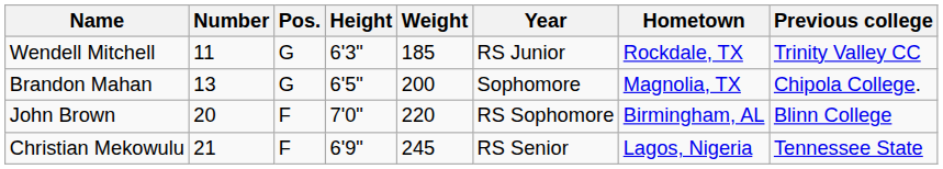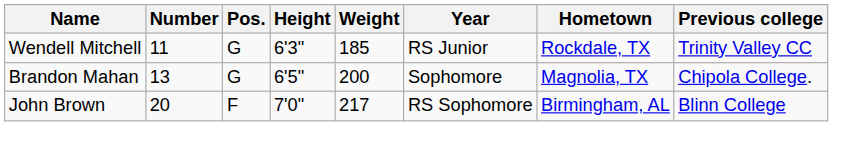 <table class="wikitable sortable" border="1">
 <tr>
 <th>Name</th>
 <th>Number</th>
 <th>Pos.</th>
 <th>Height</th>
 <th>Weight</th>
 <th>Year</th>
 <th>Hometown</th>
 <th class="unsortable">Previous college</th>
 </tr>
 <tr>
 <td>Wendell Mitchell</td>
 <td>11</td>
 <td>G</td>
 <td>6'3"</td>
 <td>185</td>
 <td>RS Junior</td>
 <td><a href='#'>Rockdale, TX</a></td>
 <td><a href='#'>Trinity Valley CC</a></td>
 </tr>
 <tr>
 <td>Brandon Mahan</td>
 <td>13</td>
 <td>G</td>
 <td>6'5"</td>
 <td>200</td>
 <td>Sophomore</td>
 <td><a href='#'>Magnolia, TX</a></td>
 <td><a href='#'>Chipola College</a>.</td>
 </tr>
 <tr>
 <td>John Brown</td>
 <td>20</td>
 <td>F</td>
 <td>7'0"</td>
-<td>220</td>
+<td>217</td>
 <td>RS Sophomore</td>
 <td><a href='#'>Birmingham, AL</a></td>
 <td><a href='#'>Blinn College</a></td>
 </tr>
-<tr>
-<td>Christian Mekowulu</td>
-<td>21</td>
-<td>F</td>
-<td>6'9"</td>
-<td>245</td>
-<td>RS Senior</td>
-<td><a href='#'>Lagos, Nigeria</a></td>
-<td><a href='#'>Tennessee State</a></td>
-</tr>
 </table>
